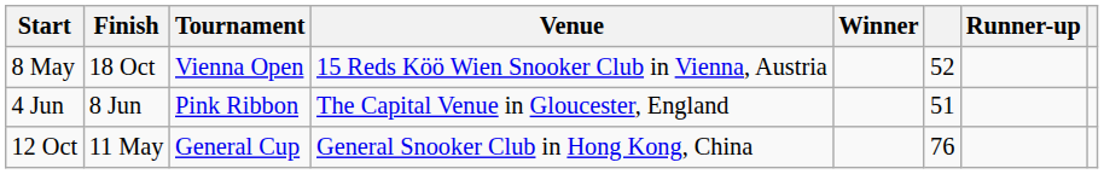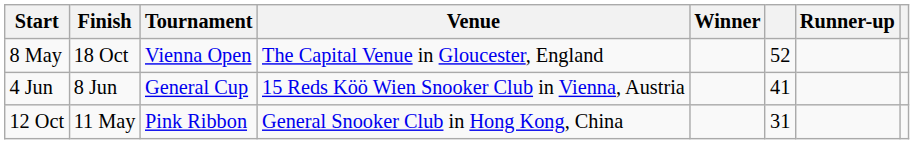 <table class="wikitable" style="font-size: 90%">
 <tr>
 <th>Start</th>
 <th>Finish</th>
 <th>Tournament</th>
 <th>Venue</th>
 <th>Winner</th>
 <th></th>
 <th>Runner-up</th>
 <th></th>
 </tr>
 <tr>
 <td>8 May</td>
 <td>18 Oct</td>
 <td><a href='#'>Vienna Open</a></td>
-<td><a href='#'>15 Reds Köö Wien Snooker Club</a> in <a href='#'>Vienna</a>, Austria</td>
+<td><a href='#'>The Capital Venue</a> in <a href='#'>Gloucester</a>, England</td>
 <td></td>
 <td style="text-align:center;">52</td>
 <td></td>
 <td style="text-align:center;"></td>
 </tr>
 <tr>
 <td>4 Jun</td>
 <td>8 Jun</td>
-<td><a href='#'>Pink Ribbon</a></td>
-<td><a href='#'>The Capital Venue</a> in <a href='#'>Gloucester</a>, England</td>
+<td><a href='#'>General Cup</a></td>
+<td><a href='#'>15 Reds Köö Wien Snooker Club</a> in <a href='#'>Vienna</a>, Austria</td>
 <td></td>
-<td style="text-align:center;">51</td>
+<td style="text-align:center;">41</td>
 <td></td>
 <td style="text-align:center;"></td>
 </tr>
 <tr>
 <td>12 Oct</td>
 <td>11 May</td>
-<td><a href='#'>General Cup</a></td>
+<td><a href='#'>Pink Ribbon</a></td>
 <td><a href='#'>General Snooker Club</a> in <a href='#'>Hong Kong</a>, China</td>
 <td></td>
-<td style="text-align:center;">76</td>
+<td style="text-align:center;">31</td>
 <td></td>
 <td style="text-align:center;"></td>
 </tr>
 </table>
